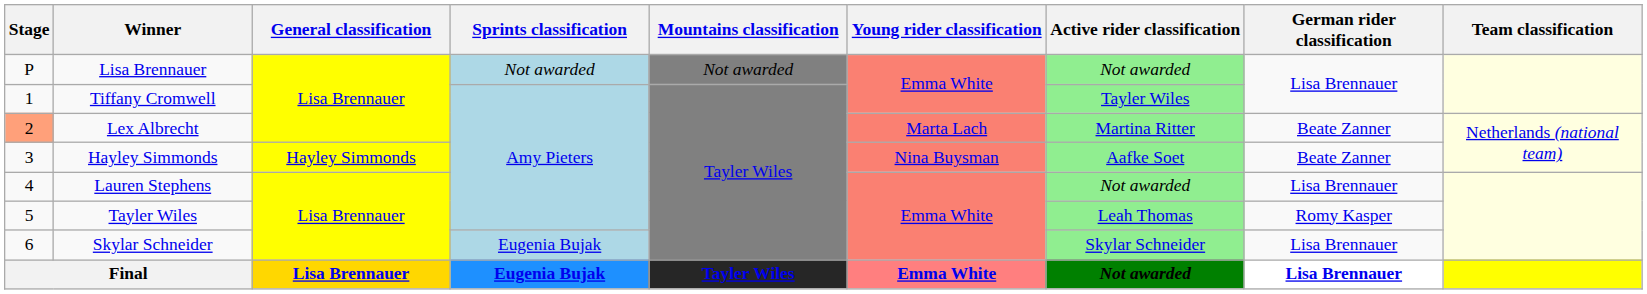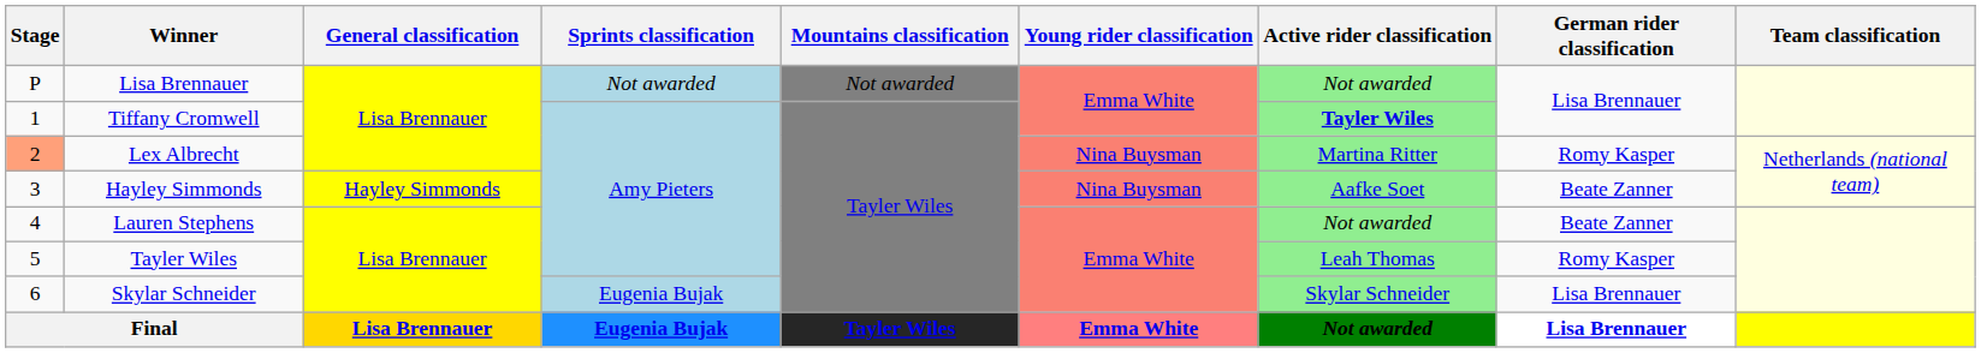 <table class="wikitable" style="text-align: center; font-size:smaller;">
 <tr style="background-color: #efefef;">
 <th width="2%">Stage</th>
 <th width="12.25%">Winner</th>
 <th width="12.25%"><a href='#'>General classification</a><br></th>
 <th width="12.25%"><a href='#'>Sprints classification</a><br></th>
 <th width="12.25%"><a href='#'>Mountains classification</a><br></th>
 <th width="12.25%"><a href='#'>Young rider classification</a><br></th>
 <th width="12.25%">Active rider classification<br></th>
 <th width="12.25%">German rider classification<br></th>
 <th width="12.25%">Team classification<br></th>
 </tr>
 <tr>
 <td scope=row>P</td>
 <td><a href='#'>Lisa Brennauer</a></td>
 <td style="background:yellow;" rowspan=3><a href='#'>Lisa Brennauer</a></td>
 <td style="background:lightblue;"><em>Not awarded</em></td>
 <td style="background:grey;"><em>Not awarded</em></td>
 <td style="background:salmon;" rowspan=2><a href='#'>Emma White</a></td>
 <td style="background:lightgreen;"><em>Not awarded</em></td>
 <td style="background:offwhite;" rowspan=2><a href='#'>Lisa Brennauer</a></td>
 <td style="background:lightyellow;" rowspan=2></td>
 </tr>
 <tr>
 <td scope=row>1</td>
 <td><a href='#'>Tiffany Cromwell</a></td>
 <td style="background:lightblue;" rowspan=5><a href='#'>Amy Pieters</a></td>
 <td style="background:grey;" rowspan=6><a href='#'>Tayler Wiles</a></td>
-<td style="background:lightgreen;"><a href='#'>Tayler Wiles</a></td>
+<td style="background:lightgreen;"><strong><a href='#'>Tayler Wiles</a></strong></td>
 </tr>
 <tr>
 <td scope=row style="background: lightsalmon;">2</td>
 <td><a href='#'>Lex Albrecht</a></td>
-<td style="background:salmon;"><a href='#'>Marta Lach</a></td>
+<td style="background:salmon;"><a href='#'>Nina Buysman</a></td>
 <td style="background:lightgreen;"><a href='#'>Martina Ritter</a></td>
-<td style="background:offwhite;"><a href='#'>Beate Zanner</a></td>
+<td style="background:offwhite;"><a href='#'>Romy Kasper</a></td>
 <td style="background:lightyellow;" rowspan=2><a href='#'>Netherlands <em>(national team)</em></a></td>
 </tr>
 <tr>
 <td scope=row>3</td>
 <td><a href='#'>Hayley Simmonds</a></td>
 <td style="background:yellow;"><a href='#'>Hayley Simmonds</a></td>
 <td style="background:salmon;"><a href='#'>Nina Buysman</a></td>
 <td style="background:lightgreen;"><a href='#'>Aafke Soet</a></td>
 <td style="background:offwhite;"><a href='#'>Beate Zanner</a></td>
 </tr>
 <tr>
 <td scope=row>4</td>
 <td><a href='#'>Lauren Stephens</a></td>
 <td style="background:yellow;" rowspan=3><a href='#'>Lisa Brennauer</a></td>
 <td style="background:salmon;" rowspan=3><a href='#'>Emma White</a></td>
 <td style="background:lightgreen;"><em>Not awarded</em></td>
-<td style="background:offwhite;"><a href='#'>Lisa Brennauer</a></td>
+<td style="background:offwhite;"><a href='#'>Beate Zanner</a></td>
 <td style="background:lightyellow;" rowspan=3></td>
 </tr>
 <tr>
 <td scope=row>5</td>
 <td><a href='#'>Tayler Wiles</a></td>
 <td style="background:lightgreen;"><a href='#'>Leah Thomas</a></td>
 <td style="background:offwhite;"><a href='#'>Romy Kasper</a></td>
 </tr>
 <tr>
 <td scope=row>6</td>
 <td><a href='#'>Skylar Schneider</a></td>
 <td style="background:lightblue;"><a href='#'>Eugenia Bujak</a></td>
 <td style="background:lightgreen;"><a href='#'>Skylar Schneider</a></td>
 <td style="background:offwhite;"><a href='#'>Lisa Brennauer</a></td>
 </tr>
 <tr>
 <th colspan=2>Final</th>
 <th style="background:gold"><a href='#'>Lisa Brennauer</a></th>
 <th style="background:dodgerblue"><a href='#'>Eugenia Bujak</a></th>
 <th style="background:#262626"><a href='#'>Tayler Wiles</a></th>
 <th style="background:#ff7f7f"><a href='#'>Emma White</a></th>
 <th style="background:green;"><em>Not awarded</em></th>
 <th style="background:white;"><a href='#'>Lisa Brennauer</a></th>
 <th style="background:yellow;"></th>
 </tr>
 </table>
